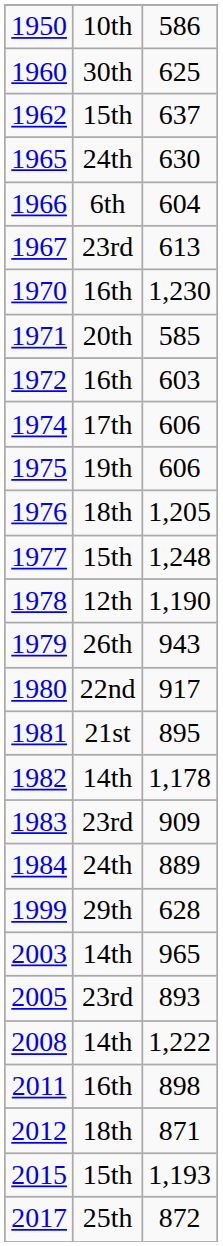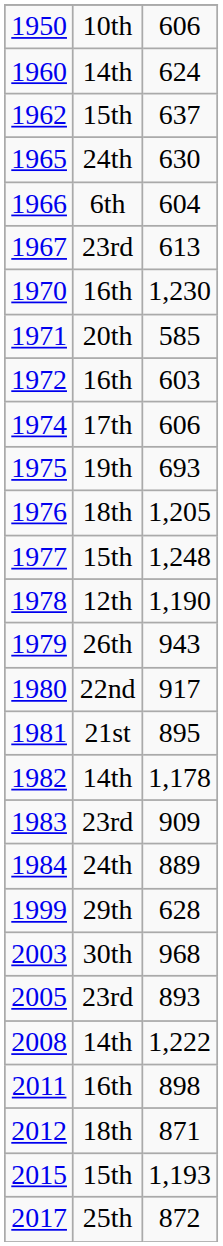 <table class="wikitable">
 <tr>
 </tr>
 <tr>
 </tr>
 <tr align="center">
 <td><a href='#'>1950</a></td>
 <td>10th</td>
-<td>586</td>
+<td>606</td>
 </tr>
 <tr align="center">
 <td><a href='#'>1960</a></td>
-<td>30th</td>
-<td>625</td>
+<td>14th</td>
+<td>624</td>
 </tr>
 <tr align="center">
 <td><a href='#'>1962</a></td>
 <td>15th</td>
 <td>637</td>
 </tr>
 <tr align="center">
 <td><a href='#'>1965</a></td>
 <td>24th</td>
 <td>630</td>
 </tr>
 <tr align="center">
 <td><a href='#'>1966</a></td>
 <td>6th</td>
 <td>604</td>
 </tr>
 <tr align="center">
 <td><a href='#'>1967</a></td>
 <td>23rd</td>
 <td>613</td>
 </tr>
 <tr align="center">
 <td><a href='#'>1970</a></td>
 <td>16th</td>
 <td>1,230</td>
 </tr>
 <tr align="center">
 <td><a href='#'>1971</a></td>
 <td>20th</td>
 <td>585</td>
 </tr>
 <tr align="center">
 <td><a href='#'>1972</a></td>
 <td>16th</td>
 <td>603</td>
 </tr>
 <tr align="center">
 <td><a href='#'>1974</a></td>
 <td>17th</td>
 <td>606</td>
 </tr>
 <tr align="center">
 <td><a href='#'>1975</a></td>
 <td>19th</td>
-<td>606</td>
+<td>693</td>
 </tr>
 <tr align="center">
 <td><a href='#'>1976</a></td>
 <td>18th</td>
 <td>1,205</td>
 </tr>
 <tr align="center">
 <td><a href='#'>1977</a></td>
 <td>15th</td>
 <td>1,248</td>
 </tr>
 <tr align="center">
 <td><a href='#'>1978</a></td>
 <td>12th</td>
 <td>1,190</td>
 </tr>
 <tr align="center">
 <td><a href='#'>1979</a></td>
 <td>26th</td>
 <td>943</td>
 </tr>
 <tr align="center">
 <td><a href='#'>1980</a></td>
 <td>22nd</td>
 <td>917</td>
 </tr>
 <tr align="center">
 <td><a href='#'>1981</a></td>
 <td>21st</td>
 <td>895</td>
 </tr>
 <tr align="center">
 <td><a href='#'>1982</a></td>
 <td>14th</td>
 <td>1,178</td>
 </tr>
 <tr align="center">
 <td><a href='#'>1983</a></td>
 <td>23rd</td>
 <td>909</td>
 </tr>
 <tr align="center">
 <td><a href='#'>1984</a></td>
 <td>24th</td>
 <td>889</td>
 </tr>
 <tr align="center">
 <td><a href='#'>1999</a></td>
 <td>29th</td>
 <td>628</td>
 </tr>
 <tr align="center">
 <td><a href='#'>2003</a></td>
-<td>14th</td>
-<td>965</td>
+<td>30th</td>
+<td>968</td>
 </tr>
 <tr align="center">
 <td><a href='#'>2005</a></td>
 <td>23rd</td>
 <td>893</td>
 </tr>
 <tr align="center">
 <td><a href='#'>2008</a></td>
 <td>14th</td>
 <td>1,222</td>
 </tr>
 <tr align="center">
 <td><a href='#'>2011</a></td>
 <td>16th</td>
 <td>898</td>
 </tr>
 <tr align="center">
 <td><a href='#'>2012</a></td>
 <td>18th</td>
 <td>871</td>
 </tr>
 <tr align="center">
 <td><a href='#'>2015</a></td>
 <td>15th</td>
 <td>1,193</td>
 </tr>
 <tr align="center">
 <td><a href='#'>2017</a></td>
 <td>25th</td>
 <td>872</td>
 </tr>
 </table>
